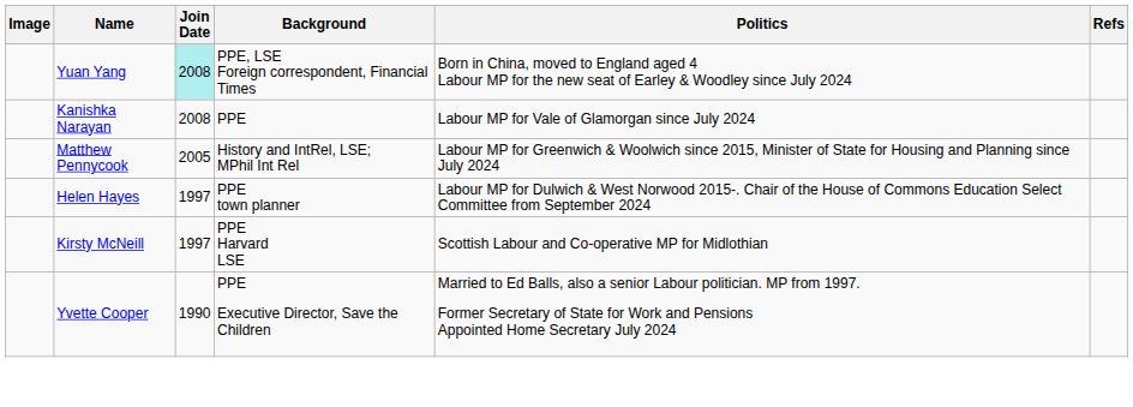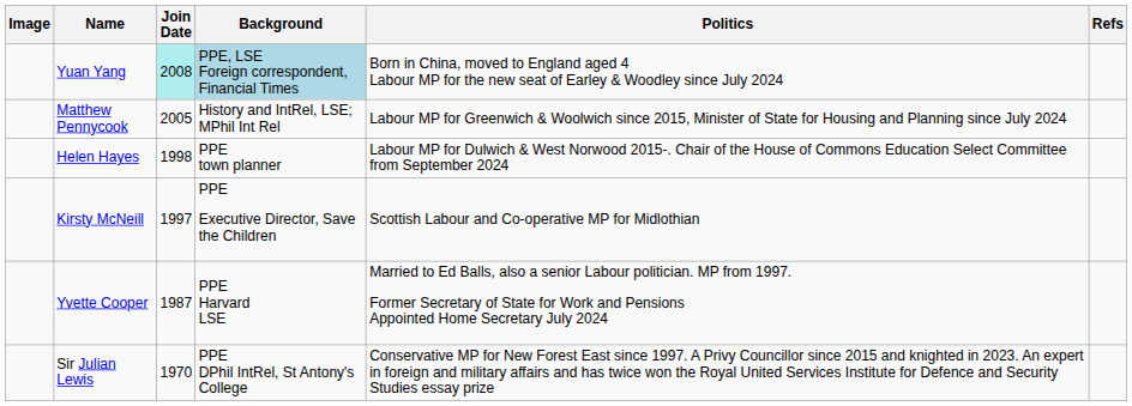 <table class="wikitable sortable">
 <tr>
 <th class="unsortable">Image</th>
 <th>Name</th>
 <th>Join<br>Date</th>
 <th>Background</th>
 <th>Politics</th>
 <th>Refs</th>
 </tr>
 <tr>
 <td></td>
 <td><a href='#'>Yuan Yang</a></td>
 <td style="background: paleturquoise;">2008</td>
-<td>PPE, LSE<br>Foreign correspondent, Financial Times</td>
+<td style="background: lightblue;">PPE, LSE<br>Foreign correspondent, Financial Times</td>
 <td>Born in China, moved to England aged 4<br>Labour MP for the new seat of Earley & Woodley since July 2024</td>
-<td></td>
-</tr>
-<tr>
-<td></td>
-<td><a href='#'>Kanishka Narayan</a></td>
-<td>2008</td>
-<td>PPE</td>
-<td>Labour MP for Vale of Glamorgan since July 2024</td>
 <td></td>
 </tr>
 <tr>
 <td></td>
 <td><a href='#'>Matthew Pennycook</a></td>
 <td>2005</td>
 <td>History and IntRel, LSE;<br>MPhil Int Rel</td>
 <td>Labour MP for Greenwich & Woolwich since 2015, Minister of State for Housing and Planning since July 2024</td>
 <td></td>
 </tr>
 <tr>
 <td></td>
 <td><a href='#'>Helen Hayes</a></td>
-<td>1997</td>
+<td>1998</td>
 <td>PPE<br>town planner</td>
 <td>Labour MP for Dulwich & West Norwood 2015-. Chair of the House of Commons Education Select Committee from September 2024</td>
 <td></td>
 </tr>
 <tr>
 <td></td>
 <td><a href='#'>Kirsty McNeill</a></td>
 <td>1997</td>
-<td>PPE<br>Harvard<br>LSE</td>
+<td>PPE<p>Executive Director, Save the Children</p></td>
 <td>Scottish Labour and Co-operative MP for Midlothian</td>
 <td></td>
 </tr>
 <tr>
 <td></td>
 <td><a href='#'>Yvette Cooper</a></td>
-<td>1990</td>
-<td>PPE<p>Executive Director, Save the Children</p></td>
+<td>1987</td>
+<td>PPE<br>Harvard<br>LSE</td>
 <td>Married to Ed Balls, also a senior Labour politician. MP from 1997. <p>Former Secretary of State for Work and Pensions<br>Appointed Home Secretary July 2024</p></td>
 <td></td>
 </tr>
+<tr>
+<td></td>
+<td>Sir <a href='#'>Julian Lewis</a></td>
+<td>1970</td>
+<td>PPE<br>DPhil IntRel, St Antony's College</td>
+<td>Conservative MP for New Forest East since 1997. A Privy Councillor since 2015 and knighted in 2023. An expert in foreign and military affairs and has twice won the Royal United Services Institute for Defence and Security Studies essay prize</td>
+<td></td>
+</tr>
 </table>
